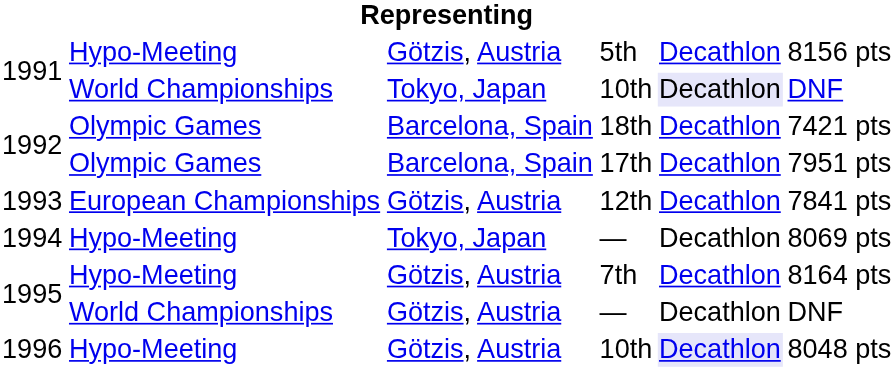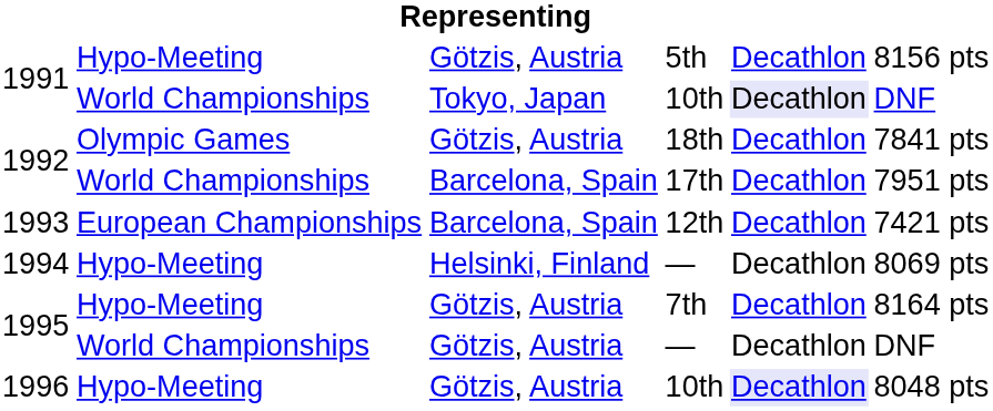 <table>
 <tr>
 <th colspan="6">Representing </th>
 </tr>
 <tr>
 <td rowspan=2>1991</td>
 <td><a href='#'>Hypo-Meeting</a></td>
 <td><a href='#'>Götzis</a>, <a href='#'>Austria</a></td>
 <td>5th</td>
 <td><a href='#'>Decathlon</a></td>
 <td>8156 pts</td>
 </tr>
 <tr>
 <td><a href='#'>World Championships</a></td>
 <td><a href='#'>Tokyo, Japan</a></td>
 <td>10th</td>
 <td style="background: lavender;">Decathlon</td>
 <td><a href='#'>DNF</a></td>
 </tr>
 <tr>
 <td rowspan=2>1992</td>
 <td><a href='#'>Olympic Games</a></td>
-<td><a href='#'>Barcelona, Spain</a></td>
+<td><a href='#'>Götzis</a>, <a href='#'>Austria</a></td>
 <td>18th</td>
 <td><a href='#'>Decathlon</a></td>
-<td>7421 pts</td>
+<td>7841 pts</td>
 </tr>
 <tr>
-<td><a href='#'>Olympic Games</a></td>
+<td><a href='#'>World Championships</a></td>
 <td><a href='#'>Barcelona, Spain</a></td>
 <td>17th</td>
 <td><a href='#'>Decathlon</a></td>
 <td>7951 pts</td>
 </tr>
 <tr>
 <td>1993</td>
 <td><a href='#'>European Championships</a></td>
-<td><a href='#'>Götzis</a>, <a href='#'>Austria</a></td>
+<td><a href='#'>Barcelona, Spain</a></td>
 <td>12th</td>
 <td><a href='#'>Decathlon</a></td>
-<td>7841 pts</td>
+<td>7421 pts</td>
 </tr>
 <tr>
 <td>1994</td>
 <td><a href='#'>Hypo-Meeting</a></td>
-<td><a href='#'>Tokyo, Japan</a></td>
+<td><a href='#'>Helsinki, Finland</a></td>
 <td>—</td>
 <td>Decathlon</td>
 <td>8069 pts</td>
 </tr>
 <tr>
 <td rowspan=2>1995</td>
 <td><a href='#'>Hypo-Meeting</a></td>
 <td><a href='#'>Götzis</a>, <a href='#'>Austria</a></td>
 <td>7th</td>
 <td><a href='#'>Decathlon</a></td>
 <td>8164 pts</td>
 </tr>
 <tr>
 <td><a href='#'>World Championships</a></td>
 <td><a href='#'>Götzis</a>, <a href='#'>Austria</a></td>
 <td>—</td>
 <td>Decathlon</td>
 <td>DNF</td>
 </tr>
 <tr>
 <td>1996</td>
 <td><a href='#'>Hypo-Meeting</a></td>
 <td><a href='#'>Götzis</a>, <a href='#'>Austria</a></td>
 <td>10th</td>
 <td style="background: lavender;"><a href='#'>Decathlon</a></td>
 <td>8048 pts</td>
 </tr>
 </table>
